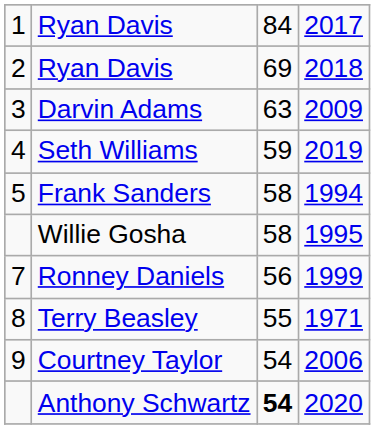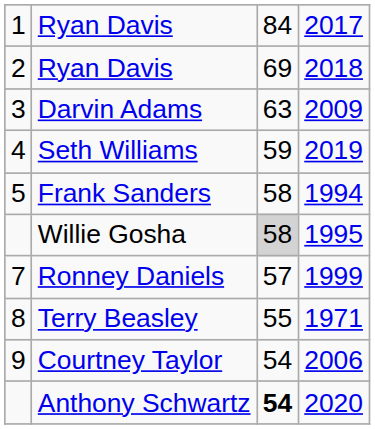 <table class="wikitable">
 <tr>
 <td>1</td>
 <td><a href='#'>Ryan Davis</a></td>
 <td>84</td>
 <td><a href='#'>2017</a></td>
 </tr>
 <tr>
 <td>2</td>
 <td><a href='#'>Ryan Davis</a></td>
 <td>69</td>
 <td><a href='#'>2018</a></td>
 </tr>
 <tr>
 <td>3</td>
 <td><a href='#'>Darvin Adams</a></td>
 <td>63</td>
 <td><a href='#'>2009</a></td>
 </tr>
 <tr>
 <td>4</td>
 <td><a href='#'>Seth Williams</a></td>
 <td>59</td>
 <td><a href='#'>2019</a></td>
 </tr>
 <tr>
 <td>5</td>
 <td><a href='#'>Frank Sanders</a></td>
 <td>58</td>
 <td><a href='#'>1994</a></td>
 </tr>
 <tr>
 <td></td>
 <td>Willie Gosha</td>
-<td>58</td>
+<td style="background: lightgrey;">58</td>
 <td><a href='#'>1995</a></td>
 </tr>
 <tr>
 <td>7</td>
 <td><a href='#'>Ronney Daniels</a></td>
-<td>56</td>
+<td>57</td>
 <td><a href='#'>1999</a></td>
 </tr>
 <tr>
 <td>8</td>
 <td><a href='#'>Terry Beasley</a></td>
 <td>55</td>
 <td><a href='#'>1971</a></td>
 </tr>
 <tr>
 <td>9</td>
 <td><a href='#'>Courtney Taylor</a></td>
 <td>54</td>
 <td><a href='#'>2006</a></td>
 </tr>
 <tr>
 <td></td>
 <td><a href='#'>Anthony Schwartz</a></td>
 <td><strong>54</strong></td>
 <td><a href='#'>2020</a></td>
 </tr>
 </table>
